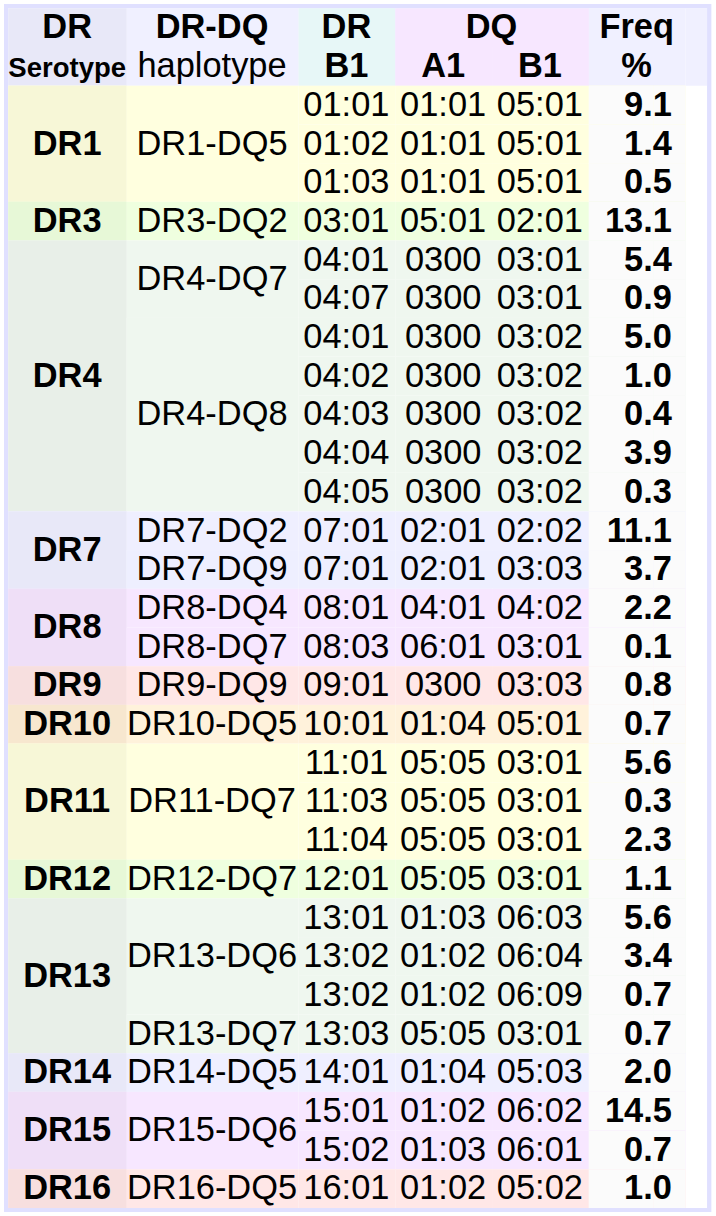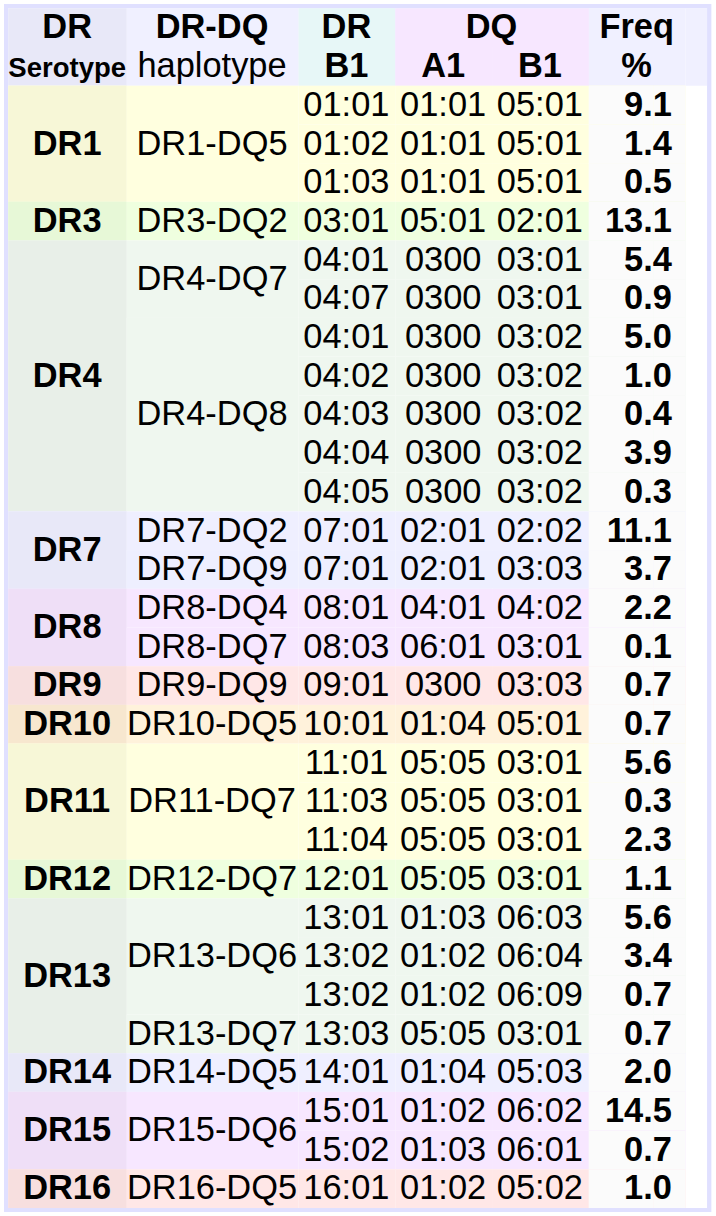 <table border="0" cellspacing="0" cellpadding="0" align="left" style="text-align:center; background:#ffffff; margin-right:2em; border:2px #e0e0ff solid;">
 <tr style = "background:#f0f0ff">
 <th style = "background:#e8e8f8"><span>DR</span></th>
 <th><span>DR</span>-<span>DQ</span></th>
 <th style = "background:#e7f7f7"><span>DR</span></th>
 <th colspan = "2" style = "background:#f7e7ff"><span>DQ</span></th>
 <th colspan = "2">Freq</th>
 <td width = "10"></td>
 </tr>
 <tr style = "background:#f0f0ff">
 <th style = "background:#e8e8f8; font-size:80%">Serotype</th>
 <td width = "80">haplotype</td>
 <th width = "45" style = "background:#e7f7f7"><span>B1</span></th>
 <th width = "45" style = "background:#f7e7ff"><span>A1</span></th>
 <th width = "45" style = "background:#f7e7ff"><span>B1</span></th>
 <td colspan = "2"><strong>%</strong></td>
 <td></td>
 </tr>
 <tr style = "background:#ffffdf">
 <th style = "background:#f7f7d7" rowspan = "3">DR1</th>
 <td rowspan = "3"><span>DR1</span>-<span>DQ5</span></td>
 <td><span>01:01</span></td>
 <td><span>01:01</span></td>
 <td><span>05:01</span></td>
 <td style = "background:#fbfbfb" align = right  width = "30"><strong>9.</strong></td>
 <td style = "background:#fbfbfb" align = left width = "15"><strong>1</strong></td>
 </tr>
 <tr style = "background:#ffffdf">
 <td><span>01:02</span></td>
 <td><span>01:01</span></td>
 <td><span>05:01</span></td>
 <td style = "background:#fbfbfb" align = right  width = "30"><strong>1.</strong></td>
 <td style = "background:#fbfbfb" align = left width = "15"><strong>4</strong></td>
 </tr>
 <tr style = "background:#ffffdf">
 <td><span>01:03</span></td>
 <td><span>01:01</span></td>
 <td><span>05:01</span></td>
 <td style = "background:#fbfbfb" align = right  width = "30"><strong>0.</strong></td>
 <td style = "background:#fbfbfb" align = left width = "15"><strong>5</strong></td>
 </tr>
 <tr style = "background:#efffdf">
 <th style = "background:#e7f8d7">DR3</th>
 <td><span>DR3</span>-<span>DQ2</span></td>
 <td><span>03:01</span></td>
 <td><span>05:01</span></td>
 <td><span>02:01</span></td>
 <td style = "background:#fbfbfb" align = right><strong>13.</strong></td>
 <td style = "background:#fbfbfb" align = left><strong>1</strong></td>
 </tr>
 <tr style = "background:#eff7ef">
 <th style = "background:#e8efe8" rowspan = "7">DR4</th>
 <td rowspan = "2"><span>DR4</span>-<span>DQ7</span></td>
 <td><span>04:01</span></td>
 <td><span>0300</span></td>
 <td><span>03:01</span></td>
 <td style = "background:#fbfbfb" align = right><strong>5.</strong></td>
 <td style = "background:#fbfbfb" align = left><strong>4</strong></td>
 </tr>
 <tr style = "background:#eff7ef">
 <td><span>04:07</span></td>
 <td><span>0300</span></td>
 <td><span>03:01</span></td>
 <td style = "background:#fbfbfb" align = right><strong>0.</strong></td>
 <td style = "background:#fbfbfb" align = left><strong>9</strong></td>
 </tr>
 <tr style = "background:#eff7ef">
 <td rowspan = "5"><span>DR4</span>-<span>DQ8</span></td>
 <td><span>04:01</span></td>
 <td><span>0300</span></td>
 <td><span>03:02</span></td>
 <td style = "background:#fbfbfb" align = right><strong>5.</strong></td>
 <td style = "background:#fbfbfb" align = left><strong>0</strong></td>
 </tr>
 <tr style = "background:#eff7ef">
 <td><span>04:02</span></td>
 <td><span>0300</span></td>
 <td><span>03:02</span></td>
 <td style = "background:#fbfbfb" align = right><strong>1.</strong></td>
 <td style = "background:#fbfbfb" align = left><strong>0</strong></td>
 </tr>
 <tr style = "background:#eff7ef">
 <td><span>04:03</span></td>
 <td><span>0300</span></td>
 <td><span>03:02</span></td>
 <td style = "background:#fbfbfb" align = right><strong>0.</strong></td>
 <td style = "background:#fbfbfb" align = left><strong>4</strong></td>
 </tr>
 <tr style = "background:#eff7ef">
 <td><span>04:04</span></td>
 <td><span>0300</span></td>
 <td><span>03:02</span></td>
 <td style = "background:#fbfbfb" align = right><strong>3.</strong></td>
 <td style = "background:#fbfbfb" align = left><strong>9</strong></td>
 </tr>
 <tr style = "background:#eff7ef">
 <td><span>04:05</span></td>
 <td><span>0300</span></td>
 <td><span>03:02</span></td>
 <td style = "background:#fbfbfb" align = right><strong>0.</strong></td>
 <td style = "background:#fbfbfb" align = left><strong>3</strong></td>
 </tr>
 <tr style = "background:#efefff">
 <th style = "background:#e8e8f8" rowspan = "2">DR7</th>
 <td><span>DR7</span>-<span>DQ2</span></td>
 <td><span>07:01</span></td>
 <td><span>02:01</span></td>
 <td><span>02:02</span></td>
 <td style = "background:#fbfbfb" align = right><strong>11.</strong></td>
 <td style = "background:#fbfbfb" align = left><strong>1</strong></td>
 </tr>
 <tr style = "background:#eeefff">
 <td><span>DR7</span>-<span>DQ9</span></td>
 <td><span>07:01</span></td>
 <td><span>02:01</span></td>
 <td><span>03:03</span></td>
 <td style = "background:#fbfbfb" align = right><strong>3.</strong></td>
 <td style = "background:#fbfbfb" align = left><strong>7</strong></td>
 </tr>
 <tr style = "background:#f7e7ff">
 <th style = "background:#efdff7" rowspan = "2">DR8</th>
 <td><span>DR8</span>-<span>DQ4</span></td>
 <td><span>08:01</span></td>
 <td><span>04:01</span></td>
 <td><span>04:02</span></td>
 <td style = "background:#fbfbfb" align = right><strong>2.</strong></td>
 <td style = "background:#fbfbfb" align = left><strong>2</strong></td>
 </tr>
 <tr style = "background:#f7e7ff">
 <td><span>DR8</span>-<span>DQ7</span></td>
 <td><span>08:03</span></td>
 <td><span>06:01</span></td>
 <td><span>03:01</span></td>
 <td style = "background:#fbfbfb" align = right><strong>0.</strong></td>
 <td style = "background:#fbfbfb" align = left><strong>1</strong></td>
 </tr>
 <tr style = "background:#ffe7e7">
 <th style = "background:#f7dfdf">DR9</th>
 <td><span>DR9</span>-<span>DQ9</span></td>
 <td><span>09:01</span></td>
 <td><span>0300</span></td>
 <td><span>03:03</span></td>
 <td style = "background:#fbfbfb" align = right><strong>0.</strong></td>
-<td style = "background:#fbfbfb" align = left><strong>8</strong></td>
+<td style = "background:#fbfbfb" align = left><strong>7</strong></td>
 </tr>
 <tr style = "background:#fff2db">
 <th style = "background:#f7e7cf">DR10</th>
 <td><span>DR10</span>-<span>DQ5</span></td>
 <td><span>10:01</span></td>
 <td><span>01:04</span></td>
 <td><span>05:01</span></td>
 <td style = "background:#fbfbfb" align = right><strong>0.</strong></td>
 <td style = "background:#fbfbfb" align = left><strong>7</strong></td>
 </tr>
 <tr style = "background:#ffffdf">
 <th style = "background:#f7f7d7" rowspan = "3">DR11</th>
 <td rowspan = "3"><span>DR11</span>-<span>DQ7</span></td>
 <td><span>11:01</span></td>
 <td><span>05:05</span></td>
 <td><span>03:01</span></td>
 <td style = "background:#fbfbfb" align = right  width = "30"><strong>5.</strong></td>
 <td style = "background:#fbfbfb" align = left width = "15"><strong>6</strong></td>
 </tr>
 <tr style = "background:#ffffdf">
 <td><span>11:03</span></td>
 <td><span>05:05</span></td>
 <td><span>03:01</span></td>
 <td style = "background:#fbfbfb" align = right  width = "30"><strong>0.</strong></td>
 <td style = "background:#fbfbfb" align = left width = "15"><strong>3</strong></td>
 </tr>
 <tr style = "background:#ffffdf">
 <td><span>11:04</span></td>
 <td><span>05:05</span></td>
 <td><span>03:01</span></td>
 <td style = "background:#fbfbfb" align = right  width = "30"><strong>2.</strong></td>
 <td style = "background:#fbfbfb" align = left width = "15"><strong>3</strong></td>
 </tr>
 <tr style = "background:#efffdf">
 <th style = "background:#e7f8d7">DR12</th>
 <td><span>DR12</span>-<span>DQ7</span></td>
 <td><span>12:01</span></td>
 <td><span>05:05</span></td>
 <td><span>03:01</span></td>
 <td style = "background:#fbfbfb" align = right><strong>1.</strong></td>
 <td style = "background:#fbfbfb" align = left><strong>1</strong></td>
 </tr>
 <tr style = "background:#eff7ef">
 <th style = "background:#e8efe8" rowspan = "4">DR13</th>
 <td rowspan = "3"><span>DR13</span>-<span>DQ6</span></td>
 <td><span>13:01</span></td>
 <td><span>01:03</span></td>
 <td><span>06:03</span></td>
 <td style = "background:#fbfbfb" align = right><strong>5.</strong></td>
 <td style = "background:#fbfbfb" align = left><strong>6</strong></td>
 </tr>
 <tr style = "background:#eff7ef">
 <td><span>13:02</span></td>
 <td><span>01:02</span></td>
 <td><span>06:04</span></td>
 <td style = "background:#fbfbfb" align = right><strong>3.</strong></td>
 <td style = "background:#fbfbfb" align = left><strong>4</strong></td>
 </tr>
 <tr style = "background:#eff7ef">
 <td><span>13:02</span></td>
 <td><span>01:02</span></td>
 <td><span>06:09</span></td>
 <td style = "background:#fbfbfb" align = right><strong>0.</strong></td>
 <td style = "background:#fbfbfb" align = left><strong>7</strong></td>
 </tr>
 <tr style = "background:#eff7ef">
 <td><span>DR13</span>-<span>DQ7</span></td>
 <td><span>13:03</span></td>
 <td><span>05:05</span></td>
 <td><span>03:01</span></td>
 <td style = "background:#fbfbfb" align = right><strong>0.</strong></td>
 <td style = "background:#fbfbfb" align = left><strong>7</strong></td>
 </tr>
 <tr style = "background:#efefff">
 <th style = "background:#e8e8f8">DR14</th>
 <td><span>DR14</span>-<span>DQ5</span></td>
 <td><span>14:01</span></td>
 <td><span>01:04</span></td>
 <td><span>05:03</span></td>
 <td style = "background:#fbfbfb" align = right><strong>2.</strong></td>
 <td style = "background:#fbfbfb" align = left><strong>0</strong></td>
 </tr>
 <tr style = "background:#f7e7ff">
 <th style = "background:#efdff7" rowspan = "2">DR15</th>
 <td rowspan = "2"><span>DR15</span>-<span>DQ6</span></td>
 <td><span>15:01</span></td>
 <td><span>01:02</span></td>
 <td><span>06:02</span></td>
 <td style = "background:#fbfbfb" align = right><strong>14.</strong></td>
 <td style = "background:#fbfbfb" align = left><strong>5</strong></td>
 </tr>
 <tr style = "background:#f7e7ff">
 <td><span>15:02</span></td>
 <td><span>01:03</span></td>
 <td><span>06:01</span></td>
 <td style = "background:#fbfbfb" align = right><strong>0.</strong></td>
 <td style = "background:#fbfbfb" align = left><strong>7</strong></td>
 </tr>
 <tr style = "background:#ffe7e7">
 <th style = "background:#f7dfdf">DR16</th>
 <td><span>DR16</span>-<span>DQ5</span></td>
 <td><span>16:01</span></td>
 <td><span>01:02</span></td>
 <td><span>05:02</span></td>
 <td style = "background:#fbfbfb" align = right><strong>1.</strong></td>
 <td style = "background:#fbfbfb" align = left><strong>0</strong></td>
 </tr>
 <tr style = "background:#fff7e7">
 </tr>
 </table>
